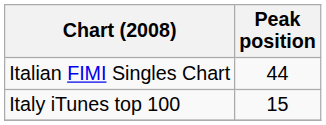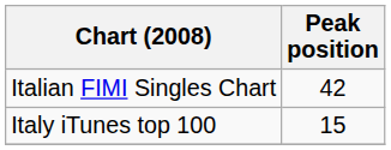 <table class="wikitable">
 <tr>
 <th align="left">Chart (2008)</th>
 <th align="left">Peak<br>position</th>
 </tr>
 <tr>
 <td align="left">Italian <a href='#'>FIMI</a> Singles Chart</td>
-<td align="center">44</td>
+<td align="center">42</td>
 </tr>
 <tr>
 <td align="left">Italy iTunes top 100</td>
 <td align="center">15</td>
 </tr>
 <tr>
 </tr>
 </table>
